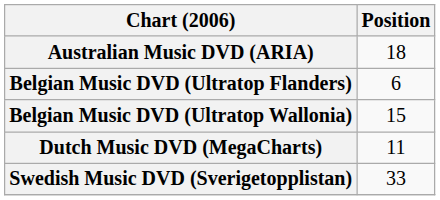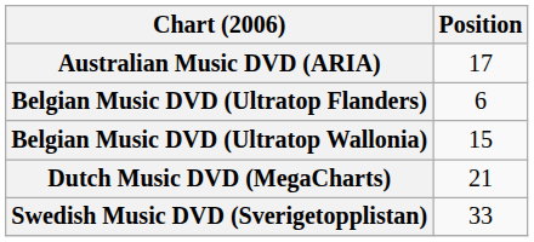 <table class="wikitable sortable plainrowheaders"  style="text-align:center;">
 <tr>
 <th>Chart (2006)</th>
 <th>Position</th>
 </tr>
 <tr>
 <th scope="row">Australian Music DVD (ARIA)</th>
-<td>18</td>
+<td>17</td>
 </tr>
 <tr>
 <th scope="row">Belgian Music DVD (Ultratop Flanders)</th>
 <td>6</td>
 </tr>
 <tr>
 <th scope="row">Belgian Music DVD (Ultratop Wallonia)</th>
 <td>15</td>
 </tr>
 <tr>
 <th scope="row">Dutch Music DVD (MegaCharts)</th>
-<td>11</td>
+<td>21</td>
 </tr>
 <tr>
 <th scope="row">Swedish Music DVD (Sverigetopplistan)</th>
 <td>33</td>
 </tr>
 <tr>
 </tr>
 </table>
